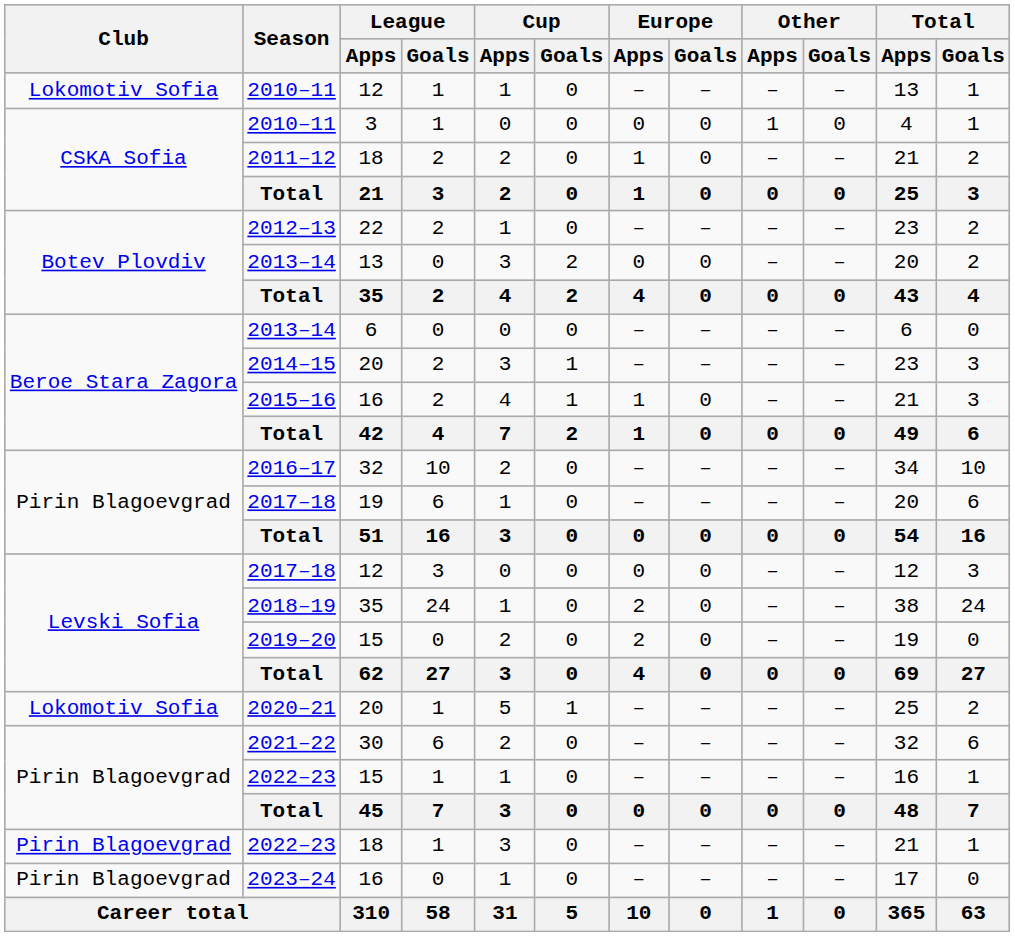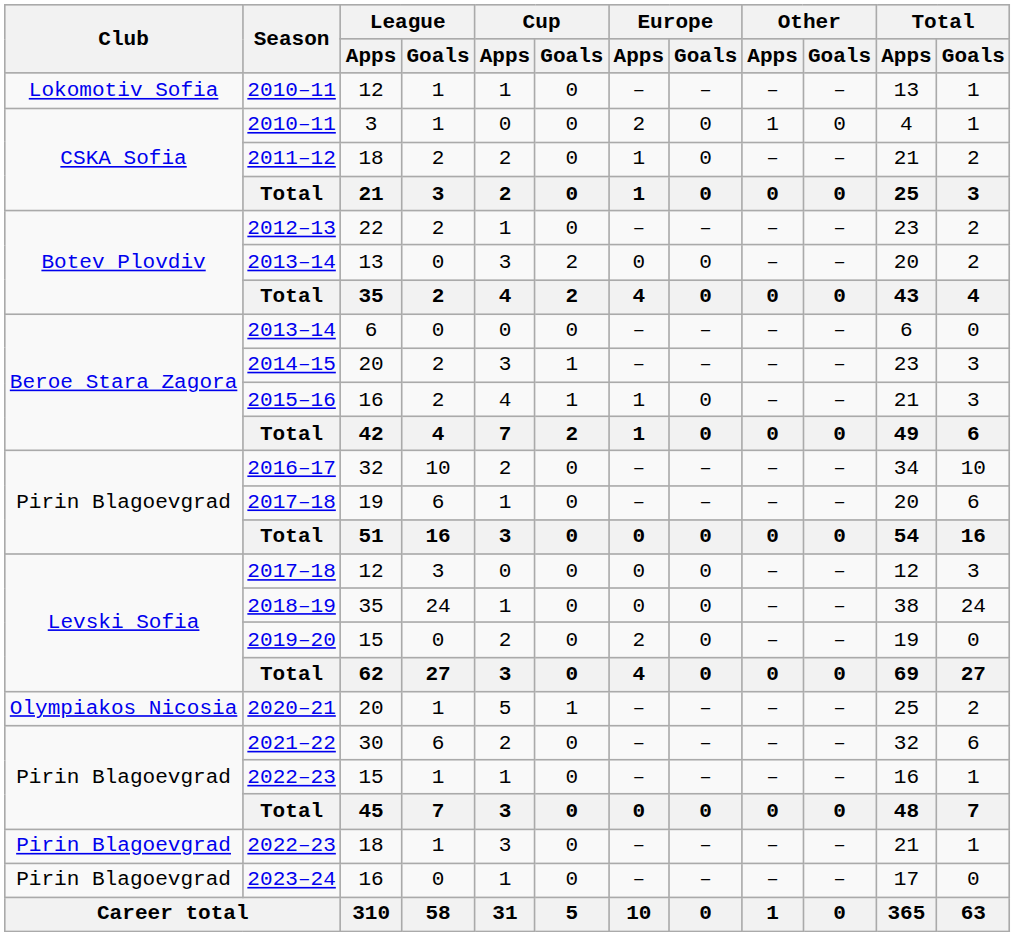 <table class="wikitable" style="text-align:center">
 <tr>
 <th rowspan="2">Club</th>
 <th rowspan="2">Season</th>
 <th colspan="2">League</th>
 <th colspan="2">Cup</th>
 <th colspan="2">Europe</th>
 <th colspan="2">Other</th>
 <th colspan="2">Total</th>
 </tr>
 <tr>
 <th>Apps</th>
 <th>Goals</th>
 <th>Apps</th>
 <th>Goals</th>
 <th>Apps</th>
 <th>Goals</th>
 <th>Apps</th>
 <th>Goals</th>
 <th>Apps</th>
 <th>Goals</th>
 </tr>
 <tr>
 <td><a href='#'>Lokomotiv Sofia</a></td>
 <td><a href='#'>2010–11</a></td>
 <td>12</td>
 <td>1</td>
 <td>1</td>
 <td>0</td>
 <td>–</td>
 <td>–</td>
 <td>–</td>
 <td>–</td>
 <td>13</td>
 <td>1</td>
 </tr>
 <tr>
 <td rowspan="3"><a href='#'>CSKA Sofia</a></td>
 <td><a href='#'>2010–11</a></td>
 <td>3</td>
 <td>1</td>
 <td>0</td>
 <td>0</td>
-<td>0</td>
+<td>2</td>
 <td>0</td>
 <td>1</td>
 <td>0</td>
 <td>4</td>
 <td>1</td>
 </tr>
 <tr>
 <td><a href='#'>2011–12</a></td>
 <td>18</td>
 <td>2</td>
 <td>2</td>
 <td>0</td>
 <td>1</td>
 <td>0</td>
 <td>–</td>
 <td>–</td>
 <td>21</td>
 <td>2</td>
 </tr>
 <tr>
 <th>Total</th>
 <th>21</th>
 <th>3</th>
 <th>2</th>
 <th>0</th>
 <th>1</th>
 <th>0</th>
 <th>0</th>
 <th>0</th>
 <th>25</th>
 <th>3</th>
 </tr>
 <tr>
 <td rowspan="3"><a href='#'>Botev Plovdiv</a></td>
 <td><a href='#'>2012–13</a></td>
 <td>22</td>
 <td>2</td>
 <td>1</td>
 <td>0</td>
 <td>–</td>
 <td>–</td>
 <td>–</td>
 <td>–</td>
 <td>23</td>
 <td>2</td>
 </tr>
 <tr>
 <td><a href='#'>2013–14</a></td>
 <td>13</td>
 <td>0</td>
 <td>3</td>
 <td>2</td>
 <td>0</td>
 <td>0</td>
 <td>–</td>
 <td>–</td>
 <td>20</td>
 <td>2</td>
 </tr>
 <tr>
 <th>Total</th>
 <th>35</th>
 <th>2</th>
 <th>4</th>
 <th>2</th>
 <th>4</th>
 <th>0</th>
 <th>0</th>
 <th>0</th>
 <th>43</th>
 <th>4</th>
 </tr>
 <tr>
 <td rowspan="4"><a href='#'>Beroe Stara Zagora</a></td>
 <td><a href='#'>2013–14</a></td>
 <td>6</td>
 <td>0</td>
 <td>0</td>
 <td>0</td>
 <td>–</td>
 <td>–</td>
 <td>–</td>
 <td>–</td>
 <td>6</td>
 <td>0</td>
 </tr>
 <tr>
 <td><a href='#'>2014–15</a></td>
 <td>20</td>
 <td>2</td>
 <td>3</td>
 <td>1</td>
 <td>–</td>
 <td>–</td>
 <td>–</td>
 <td>–</td>
 <td>23</td>
 <td>3</td>
 </tr>
 <tr>
 <td><a href='#'>2015–16</a></td>
 <td>16</td>
 <td>2</td>
 <td>4</td>
 <td>1</td>
 <td>1</td>
 <td>0</td>
 <td>–</td>
 <td>–</td>
 <td>21</td>
 <td>3</td>
 </tr>
 <tr>
 <th>Total</th>
 <th>42</th>
 <th>4</th>
 <th>7</th>
 <th>2</th>
 <th>1</th>
 <th>0</th>
 <th>0</th>
 <th>0</th>
 <th>49</th>
 <th>6</th>
 </tr>
 <tr>
 <td rowspan="3">Pirin Blagoevgrad</td>
 <td><a href='#'>2016–17</a></td>
 <td>32</td>
 <td>10</td>
 <td>2</td>
 <td>0</td>
 <td>–</td>
 <td>–</td>
 <td>–</td>
 <td>–</td>
 <td>34</td>
 <td>10</td>
 </tr>
 <tr>
 <td><a href='#'>2017–18</a></td>
 <td>19</td>
 <td>6</td>
 <td>1</td>
 <td>0</td>
 <td>–</td>
 <td>–</td>
 <td>–</td>
 <td>–</td>
 <td>20</td>
 <td>6</td>
 </tr>
 <tr>
 <th>Total</th>
 <th>51</th>
 <th>16</th>
 <th>3</th>
 <th>0</th>
 <th>0</th>
 <th>0</th>
 <th>0</th>
 <th>0</th>
 <th>54</th>
 <th>16</th>
 </tr>
 <tr>
 <td rowspan="4"><a href='#'>Levski Sofia</a></td>
 <td><a href='#'>2017–18</a></td>
 <td>12</td>
 <td>3</td>
 <td>0</td>
 <td>0</td>
 <td>0</td>
 <td>0</td>
 <td>–</td>
 <td>–</td>
 <td>12</td>
 <td>3</td>
 </tr>
 <tr>
 <td><a href='#'>2018–19</a></td>
 <td>35</td>
 <td>24</td>
 <td>1</td>
 <td>0</td>
-<td>2</td>
+<td>0</td>
 <td>0</td>
 <td>–</td>
 <td>–</td>
 <td>38</td>
 <td>24</td>
 </tr>
 <tr>
 <td><a href='#'>2019–20</a></td>
 <td>15</td>
 <td>0</td>
 <td>2</td>
 <td>0</td>
 <td>2</td>
 <td>0</td>
 <td>–</td>
 <td>–</td>
 <td>19</td>
 <td>0</td>
 </tr>
 <tr>
 <th>Total</th>
 <th>62</th>
 <th>27</th>
 <th>3</th>
 <th>0</th>
 <th>4</th>
 <th>0</th>
 <th>0</th>
 <th>0</th>
 <th>69</th>
 <th>27</th>
 </tr>
 <tr>
-<td><a href='#'>Lokomotiv Sofia</a></td>
+<td><a href='#'>Olympiakos Nicosia</a></td>
 <td><a href='#'>2020–21</a></td>
 <td>20</td>
 <td>1</td>
 <td>5</td>
 <td>1</td>
 <td>–</td>
 <td>–</td>
 <td>–</td>
 <td>–</td>
 <td>25</td>
 <td>2</td>
 </tr>
 <tr>
 <td rowspan=3>Pirin Blagoevgrad</td>
 <td><a href='#'>2021–22</a></td>
 <td>30</td>
 <td>6</td>
 <td>2</td>
 <td>0</td>
 <td>–</td>
 <td>–</td>
 <td>–</td>
 <td>–</td>
 <td>32</td>
 <td>6</td>
 </tr>
 <tr>
 <td><a href='#'>2022–23</a></td>
 <td>15</td>
 <td>1</td>
 <td>1</td>
 <td>0</td>
 <td>–</td>
 <td>–</td>
 <td>–</td>
 <td>–</td>
 <td>16</td>
 <td>1</td>
 </tr>
 <tr>
 <th>Total</th>
 <th>45</th>
 <th>7</th>
 <th>3</th>
 <th>0</th>
 <th>0</th>
 <th>0</th>
 <th>0</th>
 <th>0</th>
 <th>48</th>
 <th>7</th>
 </tr>
 <tr>
 <td><a href='#'>Pirin Blagoevgrad</a></td>
 <td><a href='#'>2022–23</a></td>
 <td>18</td>
 <td>1</td>
 <td>3</td>
 <td>0</td>
 <td>–</td>
 <td>–</td>
 <td>–</td>
 <td>–</td>
 <td>21</td>
 <td>1</td>
 </tr>
 <tr>
 <td>Pirin Blagoevgrad</td>
 <td><a href='#'>2023–24</a></td>
 <td>16</td>
 <td>0</td>
 <td>1</td>
 <td>0</td>
 <td>–</td>
 <td>–</td>
 <td>–</td>
 <td>–</td>
 <td>17</td>
 <td>0</td>
 </tr>
 <tr>
 <th colspan="2">Career total</th>
 <th>310</th>
 <th>58</th>
 <th>31</th>
 <th>5</th>
 <th>10</th>
 <th>0</th>
 <th>1</th>
 <th>0</th>
 <th>365</th>
 <th>63</th>
 </tr>
 </table>
